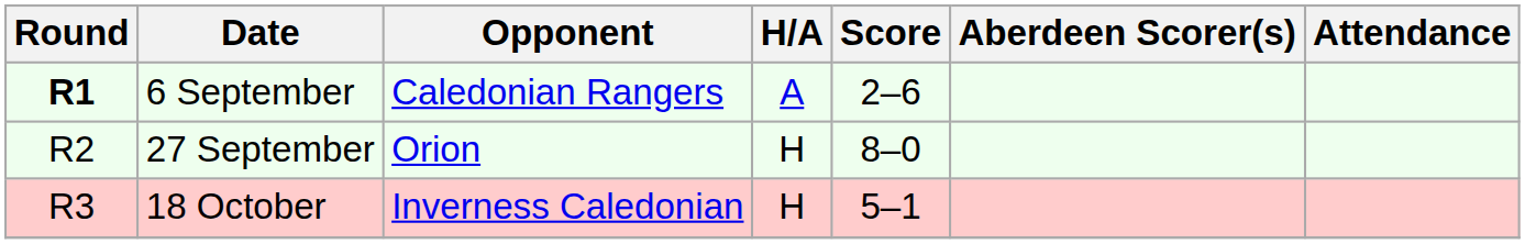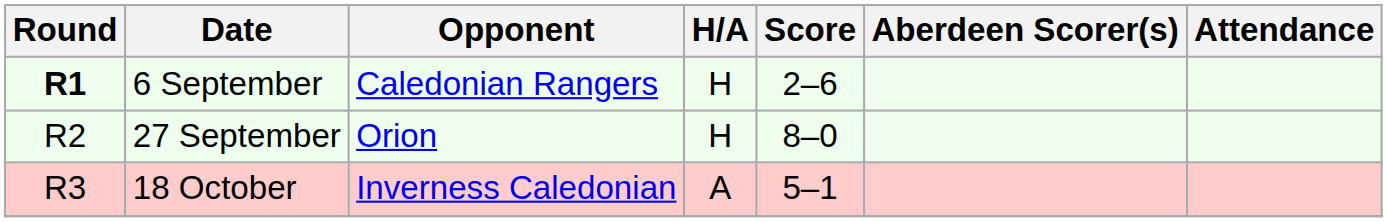 <table class="wikitable" style="text-align:center">
 <tr>
 <th>Round</th>
 <th>Date</th>
 <th>Opponent</th>
 <th>H/A</th>
 <th>Score</th>
 <th>Aberdeen Scorer(s)</th>
 <th>Attendance</th>
 </tr>
 <tr bgcolor=#EEFFEE>
 <td><strong>R1</strong></td>
 <td align=left>6 September</td>
 <td align=left><a href='#'>Caledonian Rangers</a></td>
-<td><a href='#'>A</a></td>
+<td>H</td>
 <td>2–6</td>
 <td align=left></td>
 <td></td>
 </tr>
 <tr bgcolor=#EEFFEE>
 <td>R2</td>
 <td align=left>27 September</td>
 <td align=left><a href='#'>Orion</a></td>
 <td>H</td>
 <td>8–0</td>
 <td align=left></td>
 <td></td>
 </tr>
 <tr bgcolor=#FFCCCC>
 <td>R3</td>
 <td align=left>18 October</td>
 <td align=left><a href='#'>Inverness Caledonian</a></td>
-<td>H</td>
+<td>A</td>
 <td>5–1</td>
 <td align=left></td>
 <td></td>
 </tr>
 <tr>
 </tr>
 </table>
